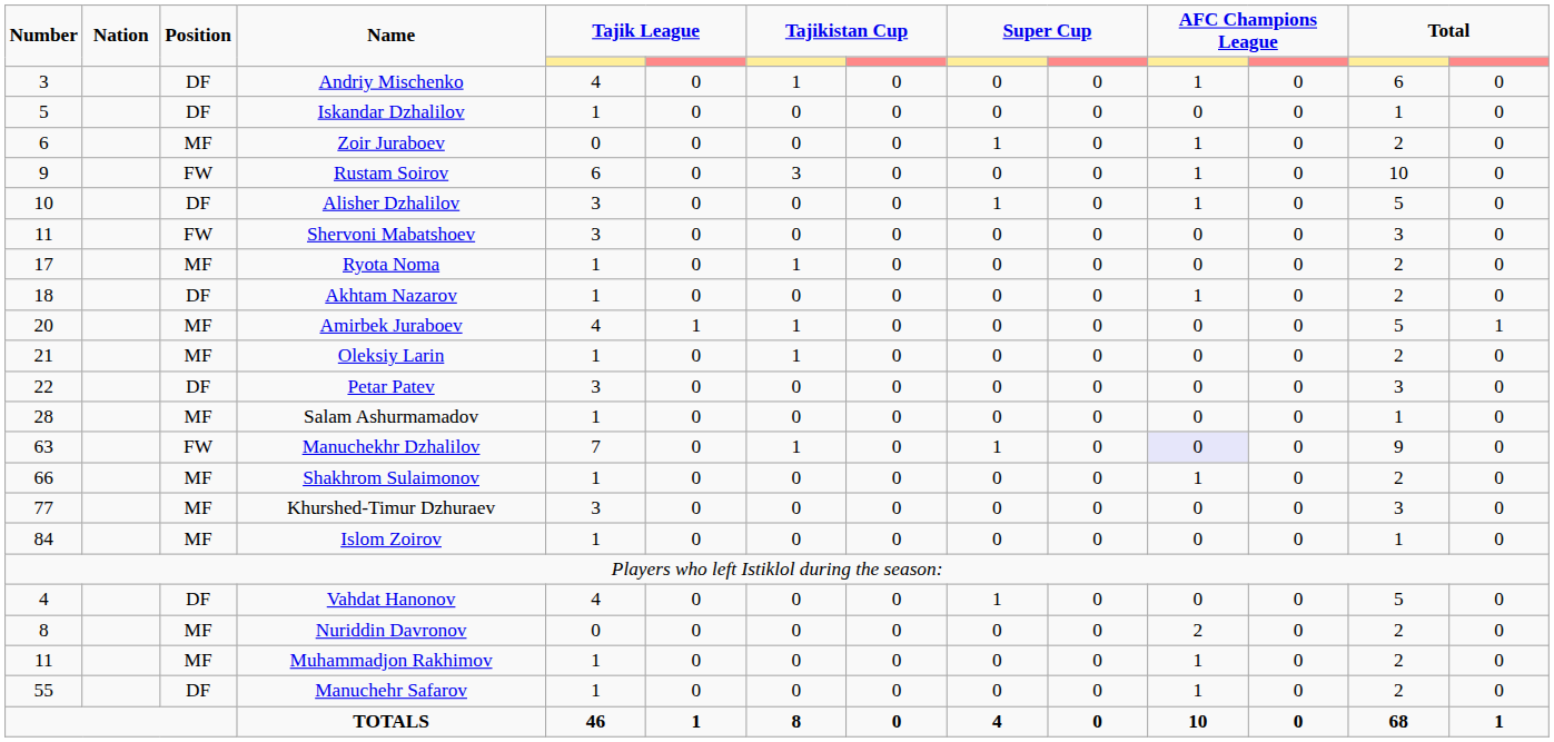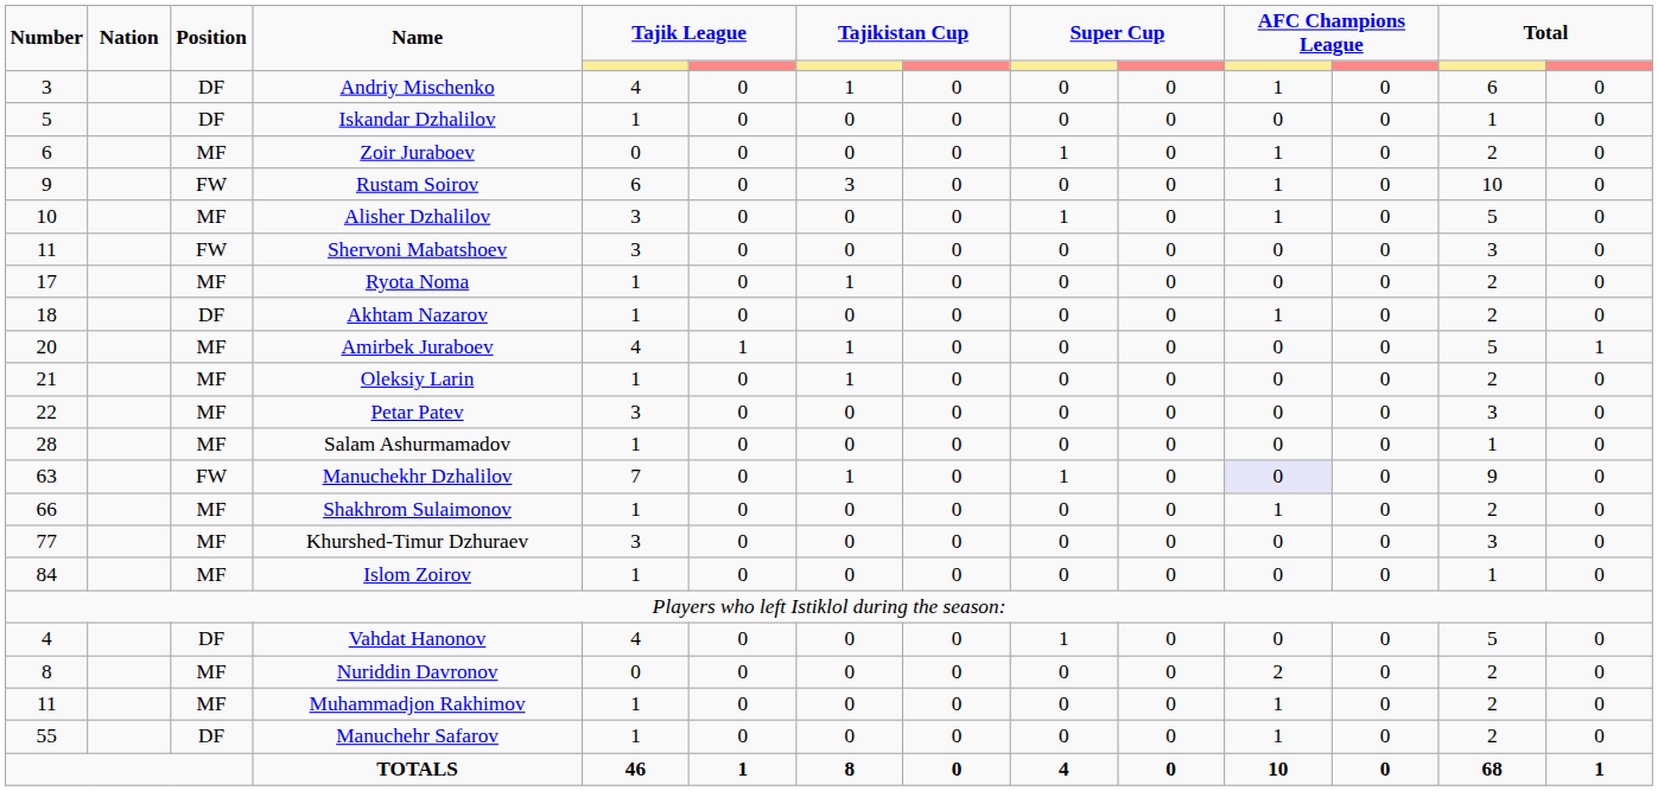 <table class="wikitable" style="text-align:center;">
 <tr>
 <td rowspan="2"  style="width:5%; text-align:center;"><strong>Number</strong></td>
 <td rowspan="2"  style="width:5%; text-align:center;"><strong>Nation</strong></td>
 <td rowspan="2"  style="width:5%; text-align:center;"><strong>Position</strong></td>
 <td rowspan="2"  style="width:20%; text-align:center;"><strong>Name</strong></td>
 <td colspan="2" style="text-align:center;"><strong><a href='#'>Tajik League</a></strong></td>
 <td colspan="2" style="text-align:center;"><strong><a href='#'>Tajikistan Cup</a></strong></td>
 <td colspan="2" style="text-align:center;"><strong><a href='#'>Super Cup</a></strong></td>
 <td colspan="2" style="text-align:center;"><strong><a href='#'>AFC Champions League</a></strong></td>
 <td colspan="2" style="text-align:center;"><strong>Total</strong></td>
 </tr>
 <tr>
 <th style="width:60px; background:#fe9;"></th>
 <th style="width:60px; background:#ff8888;"></th>
 <th style="width:60px; background:#fe9;"></th>
 <th style="width:60px; background:#ff8888;"></th>
 <th style="width:60px; background:#fe9;"></th>
 <th style="width:60px; background:#ff8888;"></th>
 <th style="width:60px; background:#fe9;"></th>
 <th style="width:60px; background:#ff8888;"></th>
 <th style="width:60px; background:#fe9;"></th>
 <th style="width:60px; background:#ff8888;"></th>
 </tr>
 <tr>
 <td>3</td>
 <td></td>
 <td>DF</td>
 <td><a href='#'>Andriy Mischenko</a></td>
 <td>4</td>
 <td>0</td>
 <td>1</td>
 <td>0</td>
 <td>0</td>
 <td>0</td>
 <td>1</td>
 <td>0</td>
 <td>6</td>
 <td>0</td>
 </tr>
 <tr>
 <td>5</td>
 <td></td>
 <td>DF</td>
 <td><a href='#'>Iskandar Dzhalilov</a></td>
 <td>1</td>
 <td>0</td>
 <td>0</td>
 <td>0</td>
 <td>0</td>
 <td>0</td>
 <td>0</td>
 <td>0</td>
 <td>1</td>
 <td>0</td>
 </tr>
 <tr>
 <td>6</td>
 <td></td>
 <td>MF</td>
 <td><a href='#'>Zoir Juraboev</a></td>
 <td>0</td>
 <td>0</td>
 <td>0</td>
 <td>0</td>
 <td>1</td>
 <td>0</td>
 <td>1</td>
 <td>0</td>
 <td>2</td>
 <td>0</td>
 </tr>
 <tr>
 <td>9</td>
 <td></td>
 <td>FW</td>
 <td><a href='#'>Rustam Soirov</a></td>
 <td>6</td>
 <td>0</td>
 <td>3</td>
 <td>0</td>
 <td>0</td>
 <td>0</td>
 <td>1</td>
 <td>0</td>
 <td>10</td>
 <td>0</td>
 </tr>
 <tr>
 <td>10</td>
 <td></td>
-<td>DF</td>
+<td>MF</td>
 <td><a href='#'>Alisher Dzhalilov</a></td>
 <td>3</td>
 <td>0</td>
 <td>0</td>
 <td>0</td>
 <td>1</td>
 <td>0</td>
 <td>1</td>
 <td>0</td>
 <td>5</td>
 <td>0</td>
 </tr>
 <tr>
 <td>11</td>
 <td></td>
 <td>FW</td>
 <td><a href='#'>Shervoni Mabatshoev</a></td>
 <td>3</td>
 <td>0</td>
 <td>0</td>
 <td>0</td>
 <td>0</td>
 <td>0</td>
 <td>0</td>
 <td>0</td>
 <td>3</td>
 <td>0</td>
 </tr>
 <tr>
 <td>17</td>
 <td></td>
 <td>MF</td>
 <td><a href='#'>Ryota Noma</a></td>
 <td>1</td>
 <td>0</td>
 <td>1</td>
 <td>0</td>
 <td>0</td>
 <td>0</td>
 <td>0</td>
 <td>0</td>
 <td>2</td>
 <td>0</td>
 </tr>
 <tr>
 <td>18</td>
 <td></td>
 <td>DF</td>
 <td><a href='#'>Akhtam Nazarov</a></td>
 <td>1</td>
 <td>0</td>
 <td>0</td>
 <td>0</td>
 <td>0</td>
 <td>0</td>
 <td>1</td>
 <td>0</td>
 <td>2</td>
 <td>0</td>
 </tr>
 <tr>
 <td>20</td>
 <td></td>
 <td>MF</td>
 <td><a href='#'>Amirbek Juraboev</a></td>
 <td>4</td>
 <td>1</td>
 <td>1</td>
 <td>0</td>
 <td>0</td>
 <td>0</td>
 <td>0</td>
 <td>0</td>
 <td>5</td>
 <td>1</td>
 </tr>
 <tr>
 <td>21</td>
 <td></td>
 <td>MF</td>
 <td><a href='#'>Oleksiy Larin</a></td>
 <td>1</td>
 <td>0</td>
 <td>1</td>
 <td>0</td>
 <td>0</td>
 <td>0</td>
 <td>0</td>
 <td>0</td>
 <td>2</td>
 <td>0</td>
 </tr>
 <tr>
 <td>22</td>
 <td></td>
-<td>DF</td>
+<td>MF</td>
 <td><a href='#'>Petar Patev</a></td>
 <td>3</td>
 <td>0</td>
 <td>0</td>
 <td>0</td>
 <td>0</td>
 <td>0</td>
 <td>0</td>
 <td>0</td>
 <td>3</td>
 <td>0</td>
 </tr>
 <tr>
 <td>28</td>
 <td></td>
 <td>MF</td>
 <td>Salam Ashurmamadov</td>
 <td>1</td>
 <td>0</td>
 <td>0</td>
 <td>0</td>
 <td>0</td>
 <td>0</td>
 <td>0</td>
 <td>0</td>
 <td>1</td>
 <td>0</td>
 </tr>
 <tr>
 <td>63</td>
 <td></td>
 <td>FW</td>
 <td><a href='#'>Manuchekhr Dzhalilov</a></td>
 <td>7</td>
 <td>0</td>
 <td>1</td>
 <td>0</td>
 <td>1</td>
 <td>0</td>
 <td style="background: lavender;">0</td>
 <td>0</td>
 <td>9</td>
 <td>0</td>
 </tr>
 <tr>
 <td>66</td>
 <td></td>
 <td>MF</td>
 <td><a href='#'>Shakhrom Sulaimonov</a></td>
 <td>1</td>
 <td>0</td>
 <td>0</td>
 <td>0</td>
 <td>0</td>
 <td>0</td>
 <td>1</td>
 <td>0</td>
 <td>2</td>
 <td>0</td>
 </tr>
 <tr>
 <td>77</td>
 <td></td>
 <td>MF</td>
 <td>Khurshed-Timur Dzhuraev</td>
 <td>3</td>
 <td>0</td>
 <td>0</td>
 <td>0</td>
 <td>0</td>
 <td>0</td>
 <td>0</td>
 <td>0</td>
 <td>3</td>
 <td>0</td>
 </tr>
 <tr>
 <td>84</td>
 <td></td>
 <td>MF</td>
 <td><a href='#'>Islom Zoirov</a></td>
 <td>1</td>
 <td>0</td>
 <td>0</td>
 <td>0</td>
 <td>0</td>
 <td>0</td>
 <td>0</td>
 <td>0</td>
 <td>1</td>
 <td>0</td>
 </tr>
 <tr>
 <td colspan="14"><em>Players who left Istiklol during the season:</em></td>
 </tr>
 <tr>
 <td>4</td>
 <td></td>
 <td>DF</td>
 <td><a href='#'>Vahdat Hanonov</a></td>
 <td>4</td>
 <td>0</td>
 <td>0</td>
 <td>0</td>
 <td>1</td>
 <td>0</td>
 <td>0</td>
 <td>0</td>
 <td>5</td>
 <td>0</td>
 </tr>
 <tr>
 <td>8</td>
 <td></td>
 <td>MF</td>
 <td><a href='#'>Nuriddin Davronov</a></td>
 <td>0</td>
 <td>0</td>
 <td>0</td>
 <td>0</td>
 <td>0</td>
 <td>0</td>
 <td>2</td>
 <td>0</td>
 <td>2</td>
 <td>0</td>
 </tr>
 <tr>
 <td>11</td>
 <td></td>
 <td>MF</td>
 <td><a href='#'>Muhammadjon Rakhimov</a></td>
 <td>1</td>
 <td>0</td>
 <td>0</td>
 <td>0</td>
 <td>0</td>
 <td>0</td>
 <td>1</td>
 <td>0</td>
 <td>2</td>
 <td>0</td>
 </tr>
 <tr>
 <td>55</td>
 <td></td>
 <td>DF</td>
 <td><a href='#'>Manuchehr Safarov</a></td>
 <td>1</td>
 <td>0</td>
 <td>0</td>
 <td>0</td>
 <td>0</td>
 <td>0</td>
 <td>1</td>
 <td>0</td>
 <td>2</td>
 <td>0</td>
 </tr>
 <tr>
 <td colspan="3"></td>
 <td><strong>TOTALS</strong></td>
 <td><strong>46</strong></td>
 <td><strong>1</strong></td>
 <td><strong>8</strong></td>
 <td><strong>0</strong></td>
 <td><strong>4</strong></td>
 <td><strong>0</strong></td>
 <td><strong>10</strong></td>
 <td><strong>0</strong></td>
 <td><strong>68</strong></td>
 <td><strong>1</strong></td>
 </tr>
 </table>
